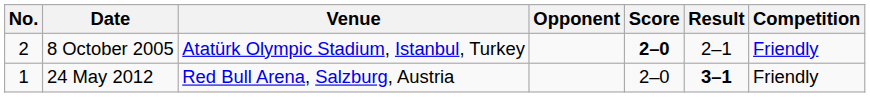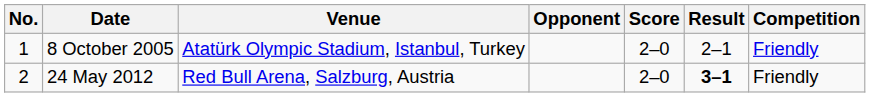 <table class="wikitable sortable">
 <tr>
 <th scope="col">No.</th>
 <th scope="col">Date</th>
 <th scope="col">Venue</th>
 <th scope="col">Opponent</th>
 <th scope="col">Score</th>
 <th scope="col">Result</th>
 <th scope="col">Competition</th>
 </tr>
 <tr>
-<td align="center">2</td>
+<td align="center">1</td>
 <td>8 October 2005</td>
 <td><a href='#'>Atatürk Olympic Stadium</a>, <a href='#'>Istanbul</a>, Turkey</td>
 <td></td>
-<td align="center"><strong>2–0</strong></td>
+<td align="center">2–0</td>
 <td align="center">2–1</td>
 <td><a href='#'>Friendly</a></td>
 </tr>
 <tr>
-<td align="center">1</td>
+<td align="center">2</td>
 <td>24 May 2012</td>
 <td><a href='#'>Red Bull Arena</a>, <a href='#'>Salzburg</a>, Austria</td>
 <td></td>
 <td align="center">2–0</td>
 <td align="center"><strong>3–1</strong></td>
 <td>Friendly</td>
 </tr>
 </table>
